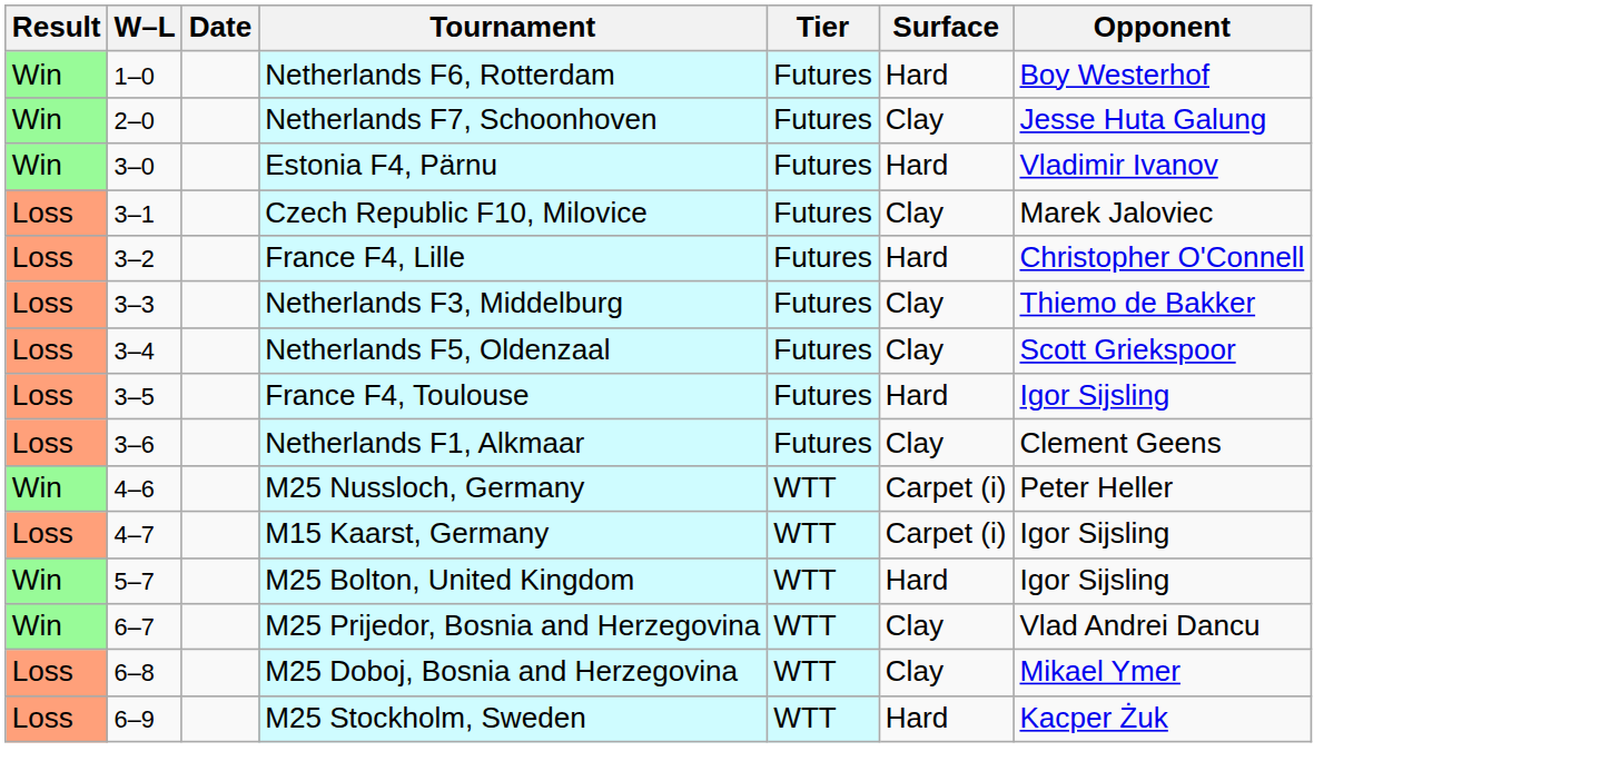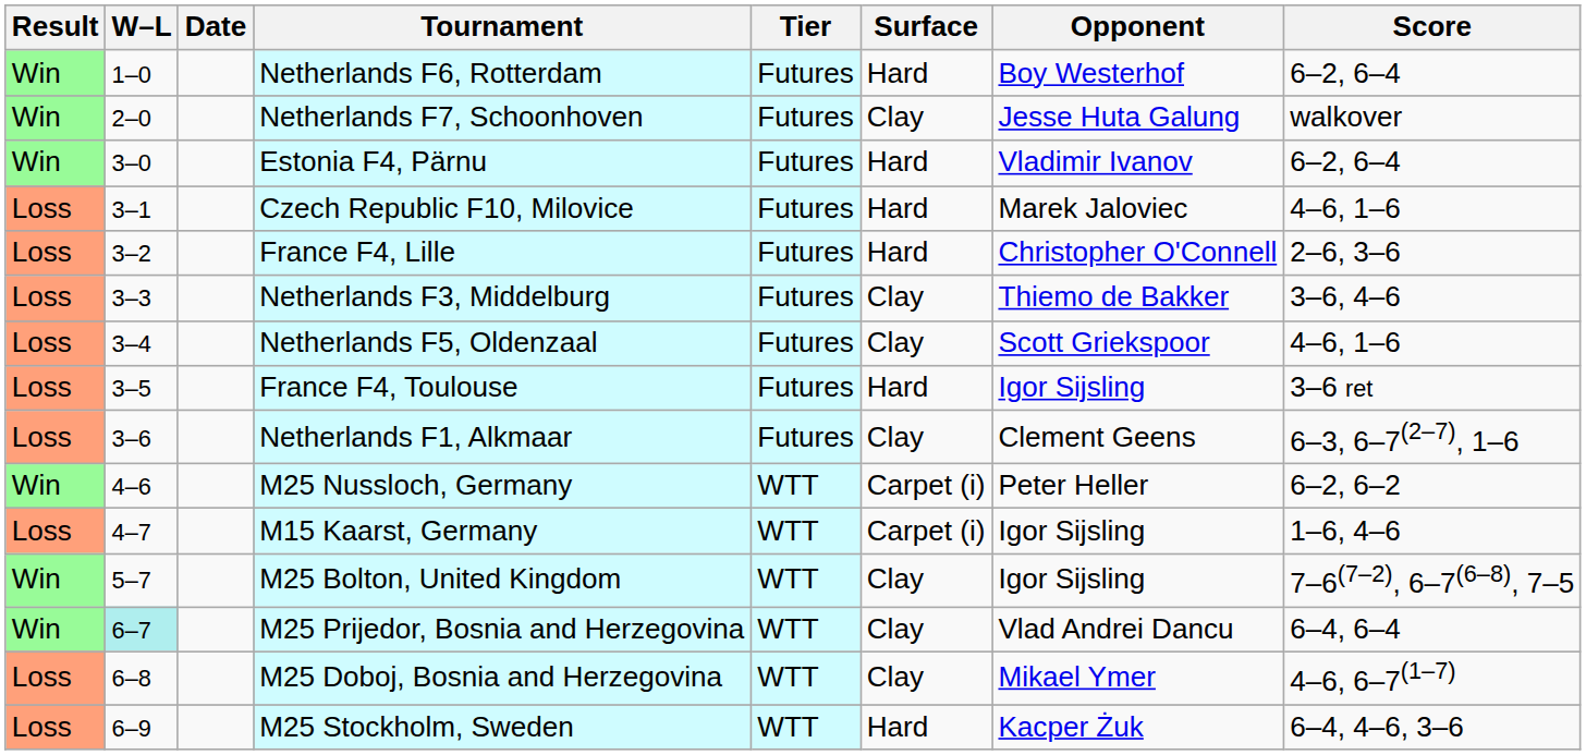 <table class="sortable wikitable nowrap">
 <tr>
 <th>Result</th>
 <th class="unsortable">W–L</th>
 <th>Date</th>
 <th>Tournament</th>
 <th>Tier</th>
 <th>Surface</th>
 <th>Opponent</th>
+<th class="unsortable">Score</th>
 </tr>
 <tr>
 <td bgcolor=98fb98>Win</td>
 <td><small>1–0</small></td>
 <td></td>
 <td style=background:#cffcff>Netherlands F6, Rotterdam</td>
 <td style=background:#cffcff>Futures</td>
 <td>Hard</td>
 <td> <a href='#'>Boy Westerhof</a></td>
+<td>6–2, 6–4</td>
 </tr>
 <tr>
 <td bgcolor=98fb98>Win</td>
 <td><small>2–0</small></td>
 <td></td>
 <td style=background:#cffcff>Netherlands F7, Schoonhoven</td>
 <td style=background:#cffcff>Futures</td>
 <td>Clay</td>
 <td> <a href='#'>Jesse Huta Galung</a></td>
+<td>walkover</td>
 </tr>
 <tr>
 <td bgcolor=98fb98>Win</td>
 <td><small>3–0</small></td>
 <td></td>
 <td style=background:#cffcff>Estonia F4, Pärnu</td>
 <td style=background:#cffcff>Futures</td>
 <td>Hard</td>
 <td> <a href='#'>Vladimir Ivanov</a></td>
+<td>6–2, 6–4</td>
 </tr>
 <tr>
 <td bgcolor=ffa07a>Loss</td>
 <td><small>3–1</small></td>
 <td></td>
 <td style=background:#cffcff>Czech Republic F10, Milovice</td>
 <td style=background:#cffcff>Futures</td>
-<td>Clay</td>
+<td>Hard</td>
 <td> Marek Jaloviec</td>
+<td>4–6, 1–6</td>
 </tr>
 <tr>
 <td bgcolor=ffa07a>Loss</td>
 <td><small>3–2</small></td>
 <td></td>
 <td style=background:#cffcff>France F4, Lille</td>
 <td style=background:#cffcff>Futures</td>
 <td>Hard</td>
 <td> <a href='#'>Christopher O'Connell</a></td>
+<td>2–6, 3–6</td>
 </tr>
 <tr>
 <td bgcolor=ffa07a>Loss</td>
 <td><small>3–3</small></td>
 <td></td>
 <td style=background:#cffcff>Netherlands F3, Middelburg</td>
 <td style=background:#cffcff>Futures</td>
 <td>Clay</td>
 <td> <a href='#'>Thiemo de Bakker</a></td>
+<td>3–6, 4–6</td>
 </tr>
 <tr>
 <td bgcolor=ffa07a>Loss</td>
 <td><small>3–4</small></td>
 <td></td>
 <td style=background:#cffcff>Netherlands F5, Oldenzaal</td>
 <td style=background:#cffcff>Futures</td>
 <td>Clay</td>
 <td> <a href='#'>Scott Griekspoor</a></td>
+<td>4–6, 1–6</td>
 </tr>
 <tr>
 <td bgcolor=ffa07a>Loss</td>
 <td><small>3–5</small></td>
 <td></td>
 <td style=background:#cffcff>France F4, Toulouse</td>
 <td style=background:#cffcff>Futures</td>
 <td>Hard</td>
 <td> <a href='#'>Igor Sijsling</a></td>
+<td>3–6 <small>ret</small></td>
 </tr>
 <tr>
 <td bgcolor=ffa07a>Loss</td>
 <td><small>3–6</small></td>
 <td></td>
 <td style=background:#cffcff>Netherlands F1, Alkmaar</td>
 <td style=background:#cffcff>Futures</td>
 <td>Clay</td>
 <td> Clement Geens</td>
+<td>6–3, 6–7<sup>(2–7)</sup>, 1–6</td>
 </tr>
 <tr>
 <td bgcolor=98fb98>Win</td>
 <td><small>4–6</small></td>
 <td></td>
 <td style=background:#cffcff>M25 Nussloch, Germany</td>
 <td style=background:#cffcff>WTT</td>
 <td>Carpet (i)</td>
 <td> Peter Heller</td>
+<td>6–2, 6–2</td>
 </tr>
 <tr>
 <td bgcolor=ffa07a>Loss</td>
 <td><small>4–7</small></td>
 <td></td>
 <td style=background:#cffcff>M15 Kaarst, Germany</td>
 <td style=background:#cffcff>WTT</td>
 <td>Carpet (i)</td>
 <td> Igor Sijsling</td>
+<td>1–6, 4–6</td>
 </tr>
 <tr>
 <td bgcolor=98fb98>Win</td>
 <td><small>5–7</small></td>
 <td></td>
 <td style=background:#cffcff>M25 Bolton, United Kingdom</td>
 <td style=background:#cffcff>WTT</td>
-<td>Hard</td>
+<td>Clay</td>
 <td> Igor Sijsling</td>
+<td>7–6<sup>(7–2)</sup>, 6–7<sup>(6–8)</sup>, 7–5</td>
 </tr>
 <tr>
 <td bgcolor=98fb98>Win</td>
-<td><small>6–7</small></td>
+<td style="background: paleturquoise;"><small>6–7</small></td>
 <td></td>
 <td style=background:#cffcff>M25 Prijedor, Bosnia and Herzegovina</td>
 <td style=background:#cffcff>WTT</td>
 <td>Clay</td>
 <td> Vlad Andrei Dancu</td>
+<td>6–4, 6–4</td>
 </tr>
 <tr>
 <td bgcolor=ffa07a>Loss</td>
 <td><small>6–8</small></td>
 <td></td>
 <td style=background:#cffcff>M25 Doboj, Bosnia and Herzegovina</td>
 <td style=background:#cffcff>WTT</td>
 <td>Clay</td>
 <td> <a href='#'>Mikael Ymer</a></td>
+<td>4–6, 6–7<sup>(1–7)</sup></td>
 </tr>
 <tr>
 <td bgcolor=ffa07a>Loss</td>
 <td><small>6–9</small></td>
 <td></td>
 <td style=background:#cffcff>M25 Stockholm, Sweden</td>
 <td style=background:#cffcff>WTT</td>
 <td>Hard</td>
 <td> <a href='#'>Kacper Żuk</a></td>
+<td>6–4, 4–6, 3–6</td>
 </tr>
 </table>
